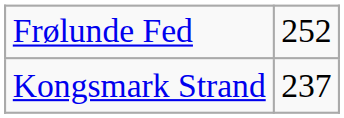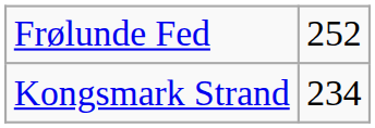 <table class="wikitable" style="float:left; margin-right:1em">
 <tr>
 <td><a href='#'>Frølunde Fed</a></td>
 <td align="center">252</td>
 </tr>
 <tr>
 <td><a href='#'>Kongsmark Strand</a></td>
-<td align="center">237</td>
+<td align="center">234</td>
 </tr>
 </table>
